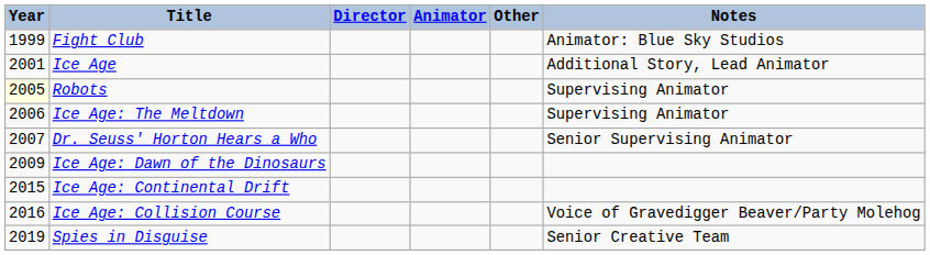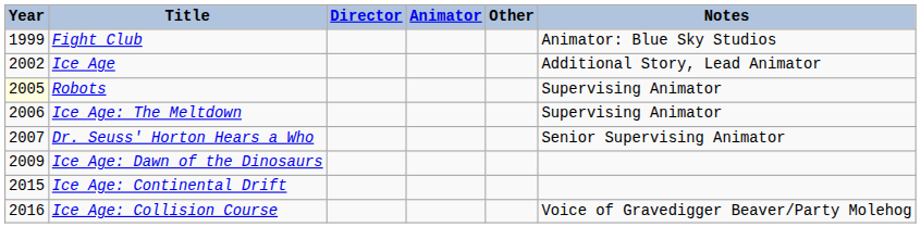 <table class="wikitable" style="font-size: 95%;">
 <tr>
 <th style="background:#b0c4de;">Year</th>
 <th style="background:#b0c4de;">Title</th>
 <th style="background:#b0c4de;"><a href='#'>Director</a></th>
 <th style="background:#b0c4de;"><a href='#'>Animator</a></th>
 <th style="background:#b0c4de;">Other</th>
 <th style="background:#b0c4de;">Notes</th>
 </tr>
 <tr>
 <td>1999</td>
 <td><em><a href='#'>Fight Club</a></em></td>
 <td></td>
 <td></td>
 <td></td>
 <td>Animator: Blue Sky Studios</td>
 </tr>
 <tr>
-<td>2001</td>
+<td>2002</td>
 <td><em><a href='#'>Ice Age</a></em></td>
 <td></td>
 <td></td>
 <td></td>
 <td>Additional Story, Lead Animator</td>
 </tr>
 <tr>
 <td style="background: lightyellow;">2005</td>
 <td><em><a href='#'>Robots</a></em></td>
 <td></td>
 <td></td>
 <td></td>
 <td>Supervising Animator</td>
 </tr>
 <tr>
 <td>2006</td>
 <td><em><a href='#'>Ice Age: The Meltdown</a></em></td>
 <td></td>
 <td></td>
 <td></td>
 <td>Supervising Animator</td>
 </tr>
 <tr>
 <td>2007</td>
 <td><em><a href='#'>Dr. Seuss' Horton Hears a Who</a></em></td>
 <td></td>
 <td></td>
 <td></td>
 <td>Senior Supervising Animator</td>
 </tr>
 <tr>
 <td>2009</td>
 <td><em><a href='#'>Ice Age: Dawn of the Dinosaurs</a></em></td>
 <td></td>
 <td></td>
 <td></td>
 <td></td>
 </tr>
 <tr>
 <td>2015</td>
 <td><em><a href='#'>Ice Age: Continental Drift</a></em></td>
 <td></td>
 <td></td>
 <td></td>
 <td></td>
 </tr>
 <tr>
 <td>2016</td>
 <td><em><a href='#'>Ice Age: Collision Course</a></em></td>
 <td></td>
 <td></td>
 <td></td>
 <td>Voice of Gravedigger Beaver/Party Molehog</td>
 </tr>
-<tr>
-<td>2019</td>
-<td><em><a href='#'>Spies in Disguise</a></em></td>
-<td></td>
-<td></td>
-<td></td>
-<td>Senior Creative Team</td>
-</tr>
 </table>
